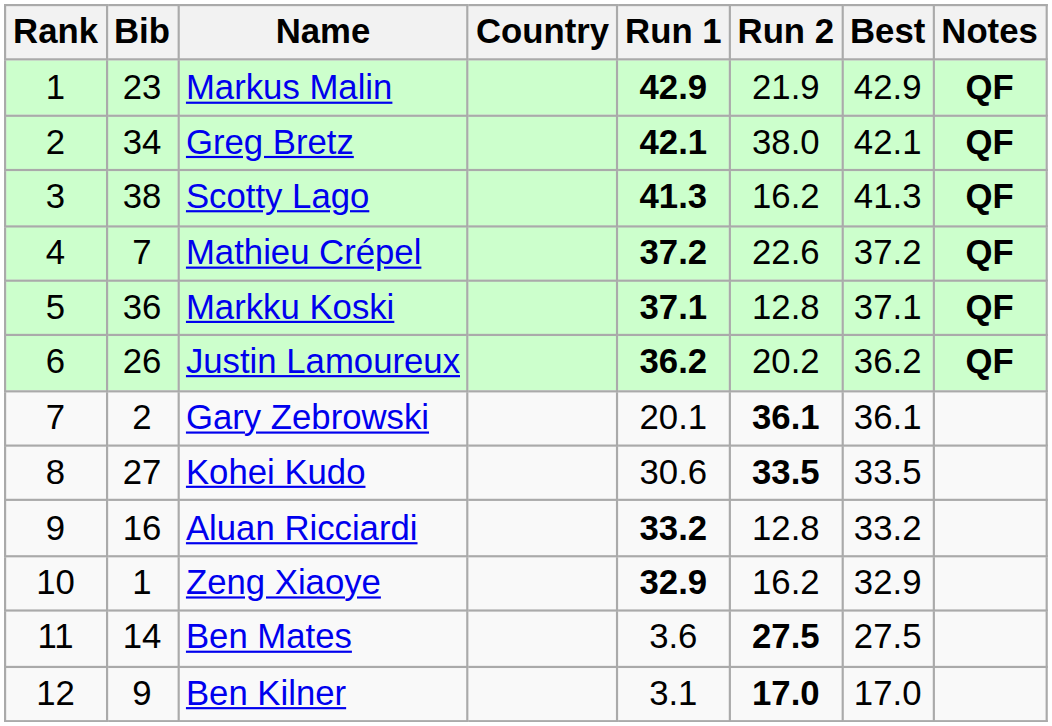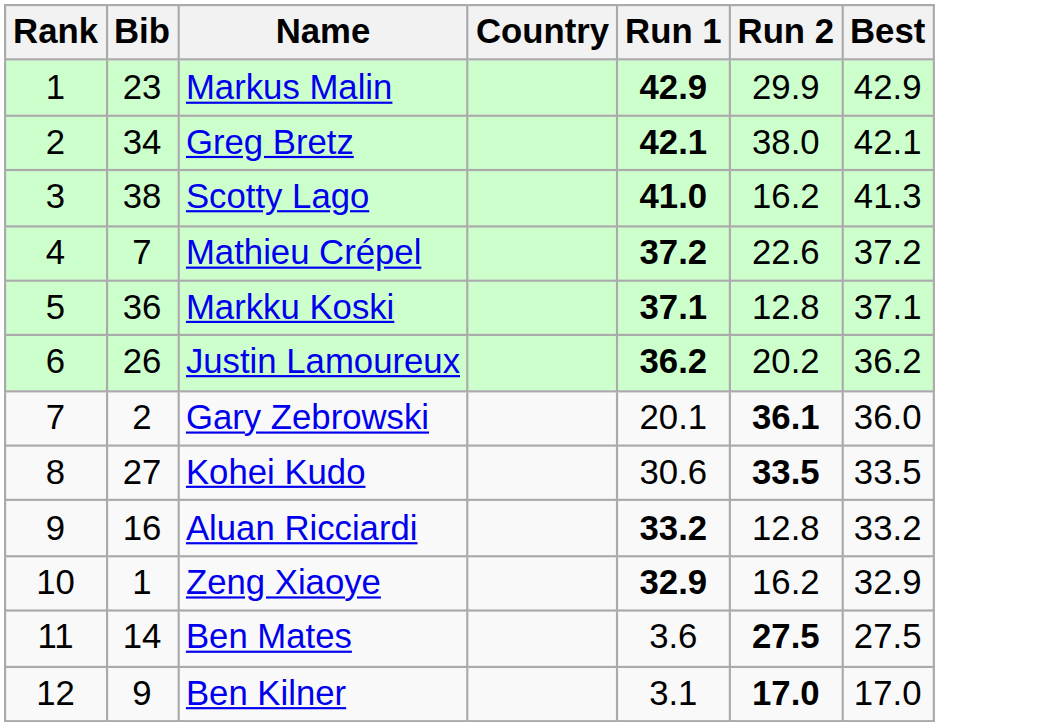 <table class="wikitable sortable" style="text-align:center">
 <tr>
 <th>Rank</th>
 <th>Bib</th>
 <th>Name</th>
 <th>Country</th>
 <th>Run 1</th>
 <th>Run 2</th>
 <th>Best</th>
-<th>Notes</th>
 </tr>
 <tr bgcolor="#ccffcc">
 <td>1</td>
 <td>23</td>
 <td align=left><a href='#'>Markus Malin</a></td>
 <td align=left></td>
 <td><strong>42.9</strong></td>
-<td>21.9</td>
+<td>29.9</td>
 <td>42.9</td>
-<td><strong>QF</strong></td>
 </tr>
 <tr bgcolor="#ccffcc">
 <td>2</td>
 <td>34</td>
 <td align=left><a href='#'>Greg Bretz</a></td>
 <td align=left></td>
 <td><strong>42.1</strong></td>
 <td>38.0</td>
 <td>42.1</td>
-<td><strong>QF</strong></td>
 </tr>
 <tr bgcolor="#ccffcc">
 <td>3</td>
 <td>38</td>
 <td align=left><a href='#'>Scotty Lago</a></td>
 <td align=left></td>
-<td><strong>41.3</strong></td>
+<td><strong>41.0</strong></td>
 <td>16.2</td>
 <td>41.3</td>
-<td><strong>QF</strong></td>
 </tr>
 <tr bgcolor="#ccffcc">
 <td>4</td>
 <td>7</td>
 <td align=left><a href='#'>Mathieu Crépel</a></td>
 <td align=left></td>
 <td><strong>37.2</strong></td>
 <td>22.6</td>
 <td>37.2</td>
-<td><strong>QF</strong></td>
 </tr>
 <tr bgcolor="#ccffcc">
 <td>5</td>
 <td>36</td>
 <td align=left><a href='#'>Markku Koski</a></td>
 <td align=left></td>
 <td><strong>37.1</strong></td>
 <td>12.8</td>
 <td>37.1</td>
-<td><strong>QF</strong></td>
 </tr>
 <tr bgcolor="#ccffcc">
 <td>6</td>
 <td>26</td>
 <td align=left><a href='#'>Justin Lamoureux</a></td>
 <td align=left></td>
 <td><strong>36.2</strong></td>
 <td>20.2</td>
 <td>36.2</td>
-<td><strong>QF</strong></td>
 </tr>
 <tr>
 <td>7</td>
 <td>2</td>
 <td align=left><a href='#'>Gary Zebrowski</a></td>
 <td align=left></td>
 <td>20.1</td>
 <td><strong>36.1</strong></td>
-<td>36.1</td>
-<td></td>
+<td>36.0</td>
 </tr>
 <tr>
 <td>8</td>
 <td>27</td>
 <td align=left><a href='#'>Kohei Kudo</a></td>
 <td align=left></td>
 <td>30.6</td>
 <td><strong>33.5</strong></td>
 <td>33.5</td>
-<td></td>
 </tr>
 <tr>
 <td>9</td>
 <td>16</td>
 <td align=left><a href='#'>Aluan Ricciardi</a></td>
 <td align=left></td>
 <td><strong>33.2</strong></td>
 <td>12.8</td>
 <td>33.2</td>
-<td></td>
 </tr>
 <tr>
 <td>10</td>
 <td>1</td>
 <td align=left><a href='#'>Zeng Xiaoye</a></td>
 <td align=left></td>
 <td><strong>32.9</strong></td>
 <td>16.2</td>
 <td>32.9</td>
-<td></td>
 </tr>
 <tr>
 <td>11</td>
 <td>14</td>
 <td align=left><a href='#'>Ben Mates</a></td>
 <td align=left></td>
 <td>3.6</td>
 <td><strong>27.5</strong></td>
 <td>27.5</td>
-<td></td>
 </tr>
 <tr>
 <td>12</td>
 <td>9</td>
 <td align=left><a href='#'>Ben Kilner</a></td>
 <td align=left></td>
 <td>3.1</td>
 <td><strong>17.0</strong></td>
 <td>17.0</td>
-<td></td>
 </tr>
 </table>
